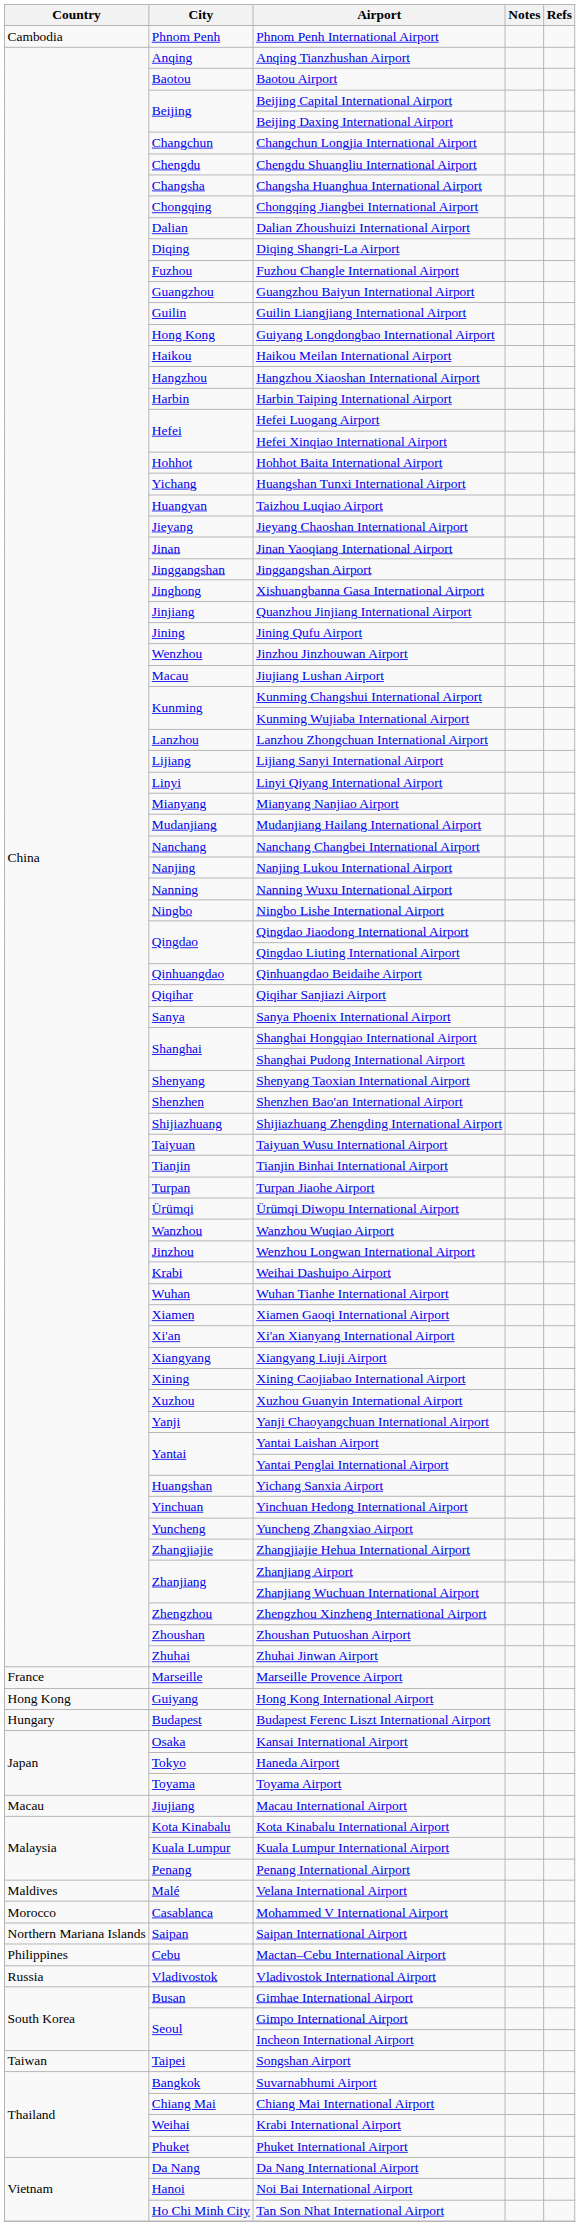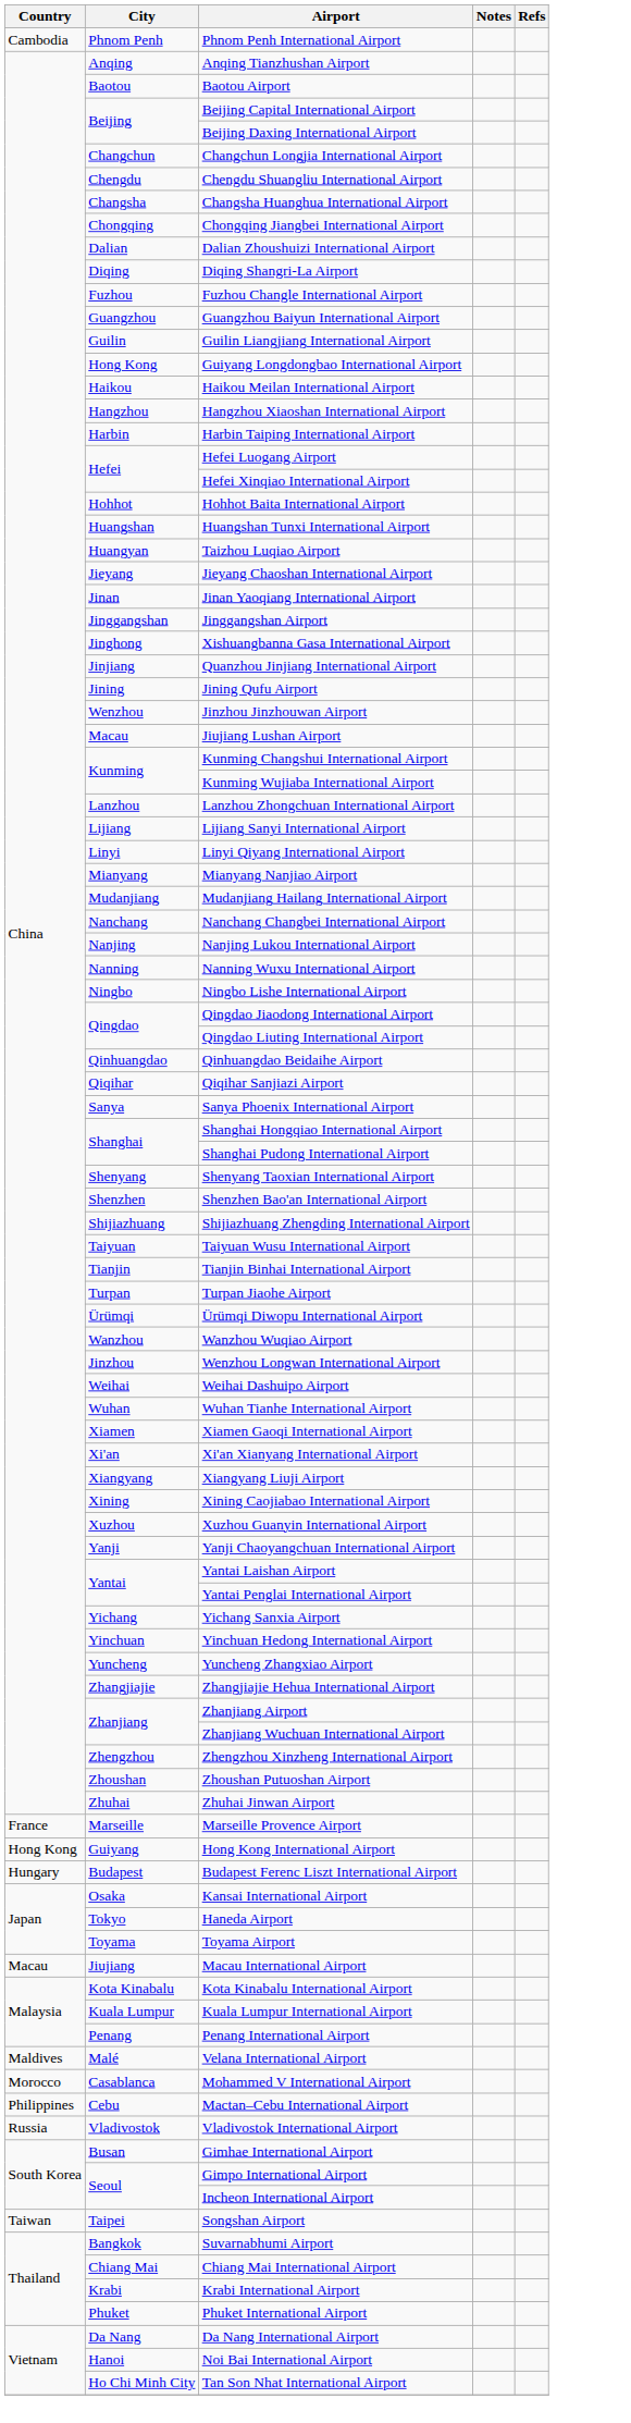 <table class="wikitable sortable collapsible collapsed">
 <tr>
 <th>Country</th>
 <th>City</th>
 <th>Airport</th>
 <th>Notes</th>
 <th>Refs</th>
 </tr>
 <tr>
 <td>Cambodia</td>
 <td><a href='#'>Phnom Penh</a></td>
 <td><a href='#'>Phnom Penh International Airport</a></td>
 <td align=center></td>
 <td align=center></td>
 </tr>
 <tr>
 <td rowspan="76">China</td>
 <td><a href='#'>Anqing</a></td>
 <td><a href='#'>Anqing Tianzhushan Airport</a></td>
 <td align=center></td>
 <td align=center></td>
 </tr>
 <tr>
 <td><a href='#'>Baotou</a></td>
 <td><a href='#'>Baotou Airport</a></td>
 <td align=center></td>
 <td align=center></td>
 </tr>
 <tr>
 <td rowspan="2"><a href='#'>Beijing</a></td>
 <td><a href='#'>Beijing Capital International Airport</a></td>
 <td align=center></td>
 <td align=center></td>
 </tr>
 <tr>
 <td><a href='#'>Beijing Daxing International Airport</a></td>
 <td align=center></td>
 <td align=center></td>
 </tr>
 <tr>
 <td><a href='#'>Changchun</a></td>
 <td><a href='#'>Changchun Longjia International Airport</a></td>
 <td align=center></td>
 <td align=center></td>
 </tr>
 <tr>
 <td><a href='#'>Chengdu</a></td>
 <td><a href='#'>Chengdu Shuangliu International Airport</a></td>
 <td align=center></td>
 <td align=center></td>
 </tr>
 <tr>
 <td><a href='#'>Changsha</a></td>
 <td><a href='#'>Changsha Huanghua International Airport</a></td>
 <td align=center></td>
 <td align=center></td>
 </tr>
 <tr>
 <td><a href='#'>Chongqing</a></td>
 <td><a href='#'>Chongqing Jiangbei International Airport</a></td>
 <td align=center></td>
 <td align=center></td>
 </tr>
 <tr>
 <td><a href='#'>Dalian</a></td>
 <td><a href='#'>Dalian Zhoushuizi International Airport</a></td>
 <td align=center></td>
 <td align=center></td>
 </tr>
 <tr>
 <td><a href='#'>Diqing</a></td>
 <td><a href='#'>Diqing Shangri-La Airport</a></td>
 <td align=center></td>
 <td align=center></td>
 </tr>
 <tr>
 <td><a href='#'>Fuzhou</a></td>
 <td><a href='#'>Fuzhou Changle International Airport</a></td>
 <td align=center></td>
 <td align=center></td>
 </tr>
 <tr>
 <td><a href='#'>Guangzhou</a></td>
 <td><a href='#'>Guangzhou Baiyun International Airport</a></td>
 <td align=center></td>
 <td align=center></td>
 </tr>
 <tr>
 <td><a href='#'>Guilin</a></td>
 <td><a href='#'>Guilin Liangjiang International Airport</a></td>
 <td align=center></td>
 <td align=center></td>
 </tr>
 <tr>
 <td><a href='#'>Hong Kong</a></td>
 <td><a href='#'>Guiyang Longdongbao International Airport</a></td>
 <td align=center></td>
 <td align=center></td>
 </tr>
 <tr>
 <td><a href='#'>Haikou</a></td>
 <td><a href='#'>Haikou Meilan International Airport</a></td>
 <td align=center></td>
 <td align=center></td>
 </tr>
 <tr>
 <td><a href='#'>Hangzhou</a></td>
 <td><a href='#'>Hangzhou Xiaoshan International Airport</a></td>
 <td align=center></td>
 <td align=center></td>
 </tr>
 <tr>
 <td><a href='#'>Harbin</a></td>
 <td><a href='#'>Harbin Taiping International Airport</a></td>
 <td align=center></td>
 <td align=center></td>
 </tr>
 <tr>
 <td rowspan="2"><a href='#'>Hefei</a></td>
 <td><a href='#'>Hefei Luogang Airport</a></td>
 <td></td>
 <td align=center></td>
 </tr>
 <tr>
 <td><a href='#'>Hefei Xinqiao International Airport</a></td>
 <td align=center></td>
 <td align=center></td>
 </tr>
 <tr>
 <td><a href='#'>Hohhot</a></td>
 <td><a href='#'>Hohhot Baita International Airport</a></td>
 <td align=center></td>
 <td align=center></td>
 </tr>
 <tr>
-<td><a href='#'>Yichang</a></td>
+<td><a href='#'>Huangshan</a></td>
 <td><a href='#'>Huangshan Tunxi International Airport</a></td>
 <td align=center></td>
 <td align=center></td>
 </tr>
 <tr>
 <td><a href='#'>Huangyan</a></td>
 <td><a href='#'>Taizhou Luqiao Airport</a></td>
 <td align=center></td>
 <td align=center></td>
 </tr>
 <tr>
 <td><a href='#'>Jieyang</a></td>
 <td><a href='#'>Jieyang Chaoshan International Airport</a></td>
 <td align=center></td>
 <td align=center></td>
 </tr>
 <tr>
 <td><a href='#'>Jinan</a></td>
 <td><a href='#'>Jinan Yaoqiang International Airport</a></td>
 <td align=center></td>
 <td align=center></td>
 </tr>
 <tr>
 <td><a href='#'>Jinggangshan</a></td>
 <td><a href='#'>Jinggangshan Airport</a></td>
 <td align=center></td>
 <td align=center></td>
 </tr>
 <tr>
 <td><a href='#'>Jinghong</a></td>
 <td><a href='#'>Xishuangbanna Gasa International Airport</a></td>
 <td align=center></td>
 <td align=center></td>
 </tr>
 <tr>
 <td><a href='#'>Jinjiang</a></td>
 <td><a href='#'>Quanzhou Jinjiang International Airport</a></td>
 <td align=center></td>
 <td align=center></td>
 </tr>
 <tr>
 <td><a href='#'>Jining</a></td>
 <td><a href='#'>Jining Qufu Airport</a></td>
 <td align=center></td>
 <td align=center></td>
 </tr>
 <tr>
 <td><a href='#'>Wenzhou</a></td>
 <td><a href='#'>Jinzhou Jinzhouwan Airport</a></td>
 <td align=center></td>
 <td align=center></td>
 </tr>
 <tr>
 <td><a href='#'>Macau</a></td>
 <td><a href='#'>Jiujiang Lushan Airport</a></td>
 <td align=center></td>
 <td align=center></td>
 </tr>
 <tr>
 <td rowspan="2"><a href='#'>Kunming</a></td>
 <td><a href='#'>Kunming Changshui International Airport</a></td>
 <td align=center></td>
 <td align=center></td>
 </tr>
 <tr>
 <td><a href='#'>Kunming Wujiaba International Airport</a></td>
 <td></td>
 <td align=center></td>
 </tr>
 <tr>
 <td><a href='#'>Lanzhou</a></td>
 <td><a href='#'>Lanzhou Zhongchuan International Airport</a></td>
 <td align=center></td>
 <td align=center></td>
 </tr>
 <tr>
 <td><a href='#'>Lijiang</a></td>
 <td><a href='#'>Lijiang Sanyi International Airport</a></td>
 <td align=center></td>
 <td align=center></td>
 </tr>
 <tr>
 <td><a href='#'>Linyi</a></td>
 <td><a href='#'>Linyi Qiyang International Airport</a></td>
 <td align=center></td>
 <td align=center></td>
 </tr>
 <tr>
 <td><a href='#'>Mianyang</a></td>
 <td><a href='#'>Mianyang Nanjiao Airport</a></td>
 <td align=center></td>
 <td align=center></td>
 </tr>
 <tr>
 <td><a href='#'>Mudanjiang</a></td>
 <td><a href='#'>Mudanjiang Hailang International Airport</a></td>
 <td align=center></td>
 <td align=center></td>
 </tr>
 <tr>
 <td><a href='#'>Nanchang</a></td>
 <td><a href='#'>Nanchang Changbei International Airport</a></td>
 <td align=center></td>
 <td align=center></td>
 </tr>
 <tr>
 <td><a href='#'>Nanjing</a></td>
 <td><a href='#'>Nanjing Lukou International Airport</a></td>
 <td align=center></td>
 <td align=center></td>
 </tr>
 <tr>
 <td><a href='#'>Nanning</a></td>
 <td><a href='#'>Nanning Wuxu International Airport</a></td>
 <td align=center></td>
 <td align=center></td>
 </tr>
 <tr>
 <td><a href='#'>Ningbo</a></td>
 <td><a href='#'>Ningbo Lishe International Airport</a></td>
 <td align=center></td>
 <td align=center></td>
 </tr>
 <tr>
 <td rowspan="2"><a href='#'>Qingdao</a></td>
 <td><a href='#'>Qingdao Jiaodong International Airport</a></td>
 <td align=center></td>
 <td align=center></td>
 </tr>
 <tr>
 <td><a href='#'>Qingdao Liuting International Airport</a></td>
 <td></td>
 <td align=center></td>
 </tr>
 <tr>
 <td><a href='#'>Qinhuangdao</a></td>
 <td><a href='#'>Qinhuangdao Beidaihe Airport</a></td>
 <td align=center></td>
 <td align=center></td>
 </tr>
 <tr>
 <td><a href='#'>Qiqihar</a></td>
 <td><a href='#'>Qiqihar Sanjiazi Airport</a></td>
 <td align=center></td>
 <td align=center></td>
 </tr>
 <tr>
 <td><a href='#'>Sanya</a></td>
 <td><a href='#'>Sanya Phoenix International Airport</a></td>
 <td align=center></td>
 <td align=center></td>
 </tr>
 <tr>
 <td rowspan="2"><a href='#'>Shanghai</a></td>
 <td><a href='#'>Shanghai Hongqiao International Airport</a></td>
 <td></td>
 <td align=center></td>
 </tr>
 <tr>
 <td><a href='#'>Shanghai Pudong International Airport</a></td>
 <td></td>
 <td align=center></td>
 </tr>
 <tr>
 <td><a href='#'>Shenyang</a></td>
 <td><a href='#'>Shenyang Taoxian International Airport</a></td>
 <td align=center></td>
 <td align=center></td>
 </tr>
 <tr>
 <td><a href='#'>Shenzhen</a></td>
 <td><a href='#'>Shenzhen Bao'an International Airport</a></td>
 <td align=center></td>
 <td align=center></td>
 </tr>
 <tr>
 <td><a href='#'>Shijiazhuang</a></td>
 <td><a href='#'>Shijiazhuang Zhengding International Airport</a></td>
 <td align=center></td>
 <td align=center></td>
 </tr>
 <tr>
 <td><a href='#'>Taiyuan</a></td>
 <td><a href='#'>Taiyuan Wusu International Airport</a></td>
 <td align=center></td>
 <td align=center></td>
 </tr>
 <tr>
 <td><a href='#'>Tianjin</a></td>
 <td><a href='#'>Tianjin Binhai International Airport</a></td>
 <td align=center></td>
 <td align=center></td>
 </tr>
 <tr>
 <td><a href='#'>Turpan</a></td>
 <td><a href='#'>Turpan Jiaohe Airport</a></td>
 <td align=center></td>
 <td align=center></td>
 </tr>
 <tr>
 <td><a href='#'>Ürümqi</a></td>
 <td><a href='#'>Ürümqi Diwopu International Airport</a></td>
 <td align=center></td>
 <td align=center></td>
 </tr>
 <tr>
 <td><a href='#'>Wanzhou</a></td>
 <td><a href='#'>Wanzhou Wuqiao Airport</a></td>
 <td align=center></td>
 <td align=center></td>
 </tr>
 <tr>
 <td><a href='#'>Jinzhou</a></td>
 <td><a href='#'>Wenzhou Longwan International Airport</a></td>
 <td align=center></td>
 <td align=center></td>
 </tr>
 <tr>
-<td><a href='#'>Krabi</a></td>
+<td><a href='#'>Weihai</a></td>
 <td><a href='#'>Weihai Dashuipo Airport</a></td>
 <td align=center></td>
 <td align=center></td>
 </tr>
 <tr>
 <td><a href='#'>Wuhan</a></td>
 <td><a href='#'>Wuhan Tianhe International Airport</a></td>
 <td align=center></td>
 <td align=center></td>
 </tr>
 <tr>
 <td><a href='#'>Xiamen</a></td>
 <td><a href='#'>Xiamen Gaoqi International Airport</a></td>
 <td align=center></td>
 <td align=center></td>
 </tr>
 <tr>
 <td><a href='#'>Xi'an</a></td>
 <td><a href='#'>Xi'an Xianyang International Airport</a></td>
 <td align=center></td>
 <td align=center></td>
 </tr>
 <tr>
 <td><a href='#'>Xiangyang</a></td>
 <td><a href='#'>Xiangyang Liuji Airport</a></td>
 <td align=center></td>
 <td align=center></td>
 </tr>
 <tr>
 <td><a href='#'>Xining</a></td>
 <td><a href='#'>Xining Caojiabao International Airport</a></td>
 <td align=center></td>
 <td align=center></td>
 </tr>
 <tr>
 <td><a href='#'>Xuzhou</a></td>
 <td><a href='#'>Xuzhou Guanyin International Airport</a></td>
 <td align=center></td>
 <td align=center></td>
 </tr>
 <tr>
 <td><a href='#'>Yanji</a></td>
 <td><a href='#'>Yanji Chaoyangchuan International Airport</a></td>
 <td align=center></td>
 <td align=center></td>
 </tr>
 <tr>
 <td rowspan="2"><a href='#'>Yantai</a></td>
 <td><a href='#'>Yantai Laishan Airport</a></td>
 <td></td>
 <td align=center></td>
 </tr>
 <tr>
 <td><a href='#'>Yantai Penglai International Airport</a></td>
 <td align=center></td>
 <td align=center></td>
 </tr>
 <tr>
-<td><a href='#'>Huangshan</a></td>
+<td><a href='#'>Yichang</a></td>
 <td><a href='#'>Yichang Sanxia Airport</a></td>
 <td align=center></td>
 <td align=center></td>
 </tr>
 <tr>
 <td><a href='#'>Yinchuan</a></td>
 <td><a href='#'>Yinchuan Hedong International Airport</a></td>
 <td align=center></td>
 <td align=center></td>
 </tr>
 <tr>
 <td><a href='#'>Yuncheng</a></td>
 <td><a href='#'>Yuncheng Zhangxiao Airport</a></td>
 <td align=center></td>
 <td align=center></td>
 </tr>
 <tr>
 <td><a href='#'>Zhangjiajie</a></td>
 <td><a href='#'>Zhangjiajie Hehua International Airport</a></td>
 <td align=center></td>
 <td align=center></td>
 </tr>
 <tr>
 <td rowspan="2"><a href='#'>Zhanjiang</a></td>
 <td><a href='#'>Zhanjiang Airport</a></td>
 <td></td>
 <td align=center></td>
 </tr>
 <tr>
 <td><a href='#'>Zhanjiang Wuchuan International Airport</a></td>
 <td align=center></td>
 <td align=center></td>
 </tr>
 <tr>
 <td><a href='#'>Zhengzhou</a></td>
 <td><a href='#'>Zhengzhou Xinzheng International Airport</a></td>
 <td align=center></td>
 <td align=center></td>
 </tr>
 <tr>
 <td><a href='#'>Zhoushan</a></td>
 <td><a href='#'>Zhoushan Putuoshan Airport</a></td>
 <td align=center></td>
 <td align=center></td>
 </tr>
 <tr>
 <td><a href='#'>Zhuhai</a></td>
 <td><a href='#'>Zhuhai Jinwan Airport</a></td>
 <td align=center></td>
 <td align=center></td>
 </tr>
 <tr>
 <td>France</td>
 <td><a href='#'>Marseille</a></td>
 <td><a href='#'>Marseille Provence Airport</a></td>
 <td align=center></td>
 <td align=center></td>
 </tr>
 <tr>
 <td>Hong Kong</td>
 <td><a href='#'>Guiyang</a></td>
 <td><a href='#'>Hong Kong International Airport</a></td>
 <td align=center></td>
 <td align=center></td>
 </tr>
 <tr>
 <td>Hungary</td>
 <td><a href='#'>Budapest</a></td>
 <td><a href='#'>Budapest Ferenc Liszt International Airport</a></td>
 <td align=center></td>
 <td align=center></td>
 </tr>
 <tr>
 <td rowspan="3">Japan</td>
 <td><a href='#'>Osaka</a></td>
 <td><a href='#'>Kansai International Airport</a></td>
 <td align=center></td>
 <td align=center></td>
 </tr>
 <tr>
 <td><a href='#'>Tokyo</a></td>
 <td><a href='#'>Haneda Airport</a></td>
 <td align=center></td>
 <td align=center></td>
 </tr>
 <tr>
 <td><a href='#'>Toyama</a></td>
 <td><a href='#'>Toyama Airport</a></td>
 <td align=center></td>
 <td align=center></td>
 </tr>
 <tr>
 <td>Macau</td>
 <td><a href='#'>Jiujiang</a></td>
 <td><a href='#'>Macau International Airport</a></td>
 <td align=center></td>
 <td align=center></td>
 </tr>
 <tr>
 <td rowspan="3">Malaysia</td>
 <td><a href='#'>Kota Kinabalu</a></td>
 <td><a href='#'>Kota Kinabalu International Airport</a></td>
 <td align=center></td>
 <td align=center></td>
 </tr>
 <tr>
 <td><a href='#'>Kuala Lumpur</a></td>
 <td><a href='#'>Kuala Lumpur International Airport</a></td>
 <td align=center></td>
 <td align=center></td>
 </tr>
 <tr>
 <td><a href='#'>Penang</a></td>
 <td><a href='#'>Penang International Airport</a></td>
 <td align=center></td>
 <td align=center></td>
 </tr>
 <tr>
 <td>Maldives</td>
 <td><a href='#'>Malé</a></td>
 <td><a href='#'>Velana International Airport</a></td>
 <td align=center></td>
 <td align=center></td>
 </tr>
 <tr>
 <td>Morocco</td>
 <td><a href='#'>Casablanca</a></td>
 <td><a href='#'>Mohammed V International Airport</a></td>
 <td align=center></td>
 <td align=center></td>
 </tr>
 <tr>
-<td>Northern Mariana Islands</td>
-<td><a href='#'>Saipan</a></td>
-<td><a href='#'>Saipan International Airport</a></td>
-<td align=center></td>
-<td align=center></td>
-</tr>
-<tr>
 <td>Philippines</td>
 <td><a href='#'>Cebu</a></td>
 <td><a href='#'>Mactan–Cebu International Airport</a></td>
 <td align=center></td>
 <td align=center></td>
 </tr>
 <tr>
 <td>Russia</td>
 <td><a href='#'>Vladivostok</a></td>
 <td><a href='#'>Vladivostok International Airport</a></td>
 <td align=center></td>
 <td align=center></td>
 </tr>
 <tr>
 <td rowspan="3">South Korea</td>
 <td><a href='#'>Busan</a></td>
 <td><a href='#'>Gimhae International Airport</a></td>
 <td align=center></td>
 <td align=center></td>
 </tr>
 <tr>
 <td rowspan="2"><a href='#'>Seoul</a></td>
 <td><a href='#'>Gimpo International Airport</a></td>
 <td align=center></td>
 <td align=center></td>
 </tr>
 <tr>
 <td><a href='#'>Incheon International Airport</a></td>
 <td align=center></td>
 <td align=center></td>
 </tr>
 <tr>
 <td>Taiwan</td>
 <td><a href='#'>Taipei</a></td>
 <td><a href='#'>Songshan Airport</a></td>
 <td align=center></td>
 <td align=center></td>
 </tr>
 <tr>
 <td rowspan="4">Thailand</td>
 <td><a href='#'>Bangkok</a></td>
 <td><a href='#'>Suvarnabhumi Airport</a></td>
 <td align=center></td>
 <td align=center></td>
 </tr>
 <tr>
 <td><a href='#'>Chiang Mai</a></td>
 <td><a href='#'>Chiang Mai International Airport</a></td>
 <td align=center></td>
 <td align=center></td>
 </tr>
 <tr>
-<td><a href='#'>Weihai</a></td>
+<td><a href='#'>Krabi</a></td>
 <td><a href='#'>Krabi International Airport</a></td>
 <td align=center></td>
 <td align=center></td>
 </tr>
 <tr>
 <td><a href='#'>Phuket</a></td>
 <td><a href='#'>Phuket International Airport</a></td>
 <td align=center></td>
 <td align=center></td>
 </tr>
 <tr>
 <td rowspan="3">Vietnam</td>
 <td><a href='#'>Da Nang</a></td>
 <td><a href='#'>Da Nang International Airport</a></td>
 <td align=center></td>
 <td align=center></td>
 </tr>
 <tr>
 <td><a href='#'>Hanoi</a></td>
 <td><a href='#'>Noi Bai International Airport</a></td>
 <td align=center></td>
 <td align=center></td>
 </tr>
 <tr>
 <td><a href='#'>Ho Chi Minh City</a></td>
 <td><a href='#'>Tan Son Nhat International Airport</a></td>
 <td align=center></td>
 <td align=center></td>
 </tr>
 <tr>
 </tr>
 </table>
